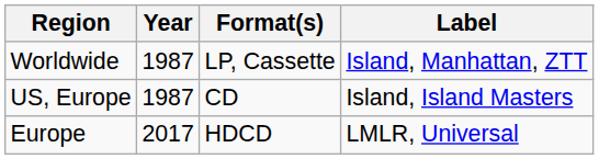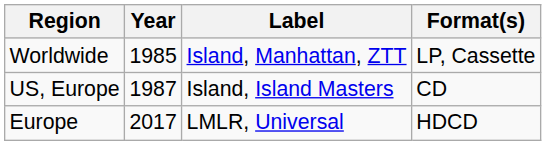 <table class="wikitable">
 <tr>
 <th align="center">Region</th>
 <th align="center">Year</th>
+<th align="center">Label</th>
 <th align="center">Format(s)</th>
-<th align="center">Label</th>
 </tr>
 <tr>
 <td align="left">Worldwide</td>
-<td align="left">1987</td>
+<td align="left">1985</td>
+<td align="left"><a href='#'>Island</a>, <a href='#'>Manhattan</a>, <a href='#'>ZTT</a></td>
 <td align="left">LP, Cassette</td>
-<td align="left"><a href='#'>Island</a>, <a href='#'>Manhattan</a>, <a href='#'>ZTT</a></td>
 </tr>
 <tr>
 <td align="left">US, Europe</td>
 <td align="left">1987</td>
+<td align="left">Island, <a href='#'>Island Masters</a></td>
 <td align="left">CD</td>
-<td align="left">Island, <a href='#'>Island Masters</a></td>
 </tr>
 <tr>
 <td align="left">Europe</td>
 <td align="left">2017</td>
+<td align="left">LMLR, <a href='#'>Universal</a></td>
 <td align="left">HDCD</td>
-<td align="left">LMLR, <a href='#'>Universal</a></td>
 </tr>
 </table>
